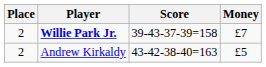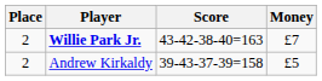 <table class="wikitable">
 <tr>
 <th>Place</th>
 <th>Player</th>
 <th>Score</th>
 <th>Money</th>
 </tr>
 <tr>
 <td align=center>2</td>
 <td> <strong><a href='#'>Willie Park Jr.</a></strong></td>
-<td>39-43-37-39=158</td>
+<td>43-42-38-40=163</td>
 <td align=center>£7</td>
 </tr>
 <tr>
 <td align=center>2</td>
 <td> <a href='#'>Andrew Kirkaldy</a></td>
-<td>43-42-38-40=163</td>
+<td>39-43-37-39=158</td>
 <td align=center>£5</td>
 </tr>
 </table>
